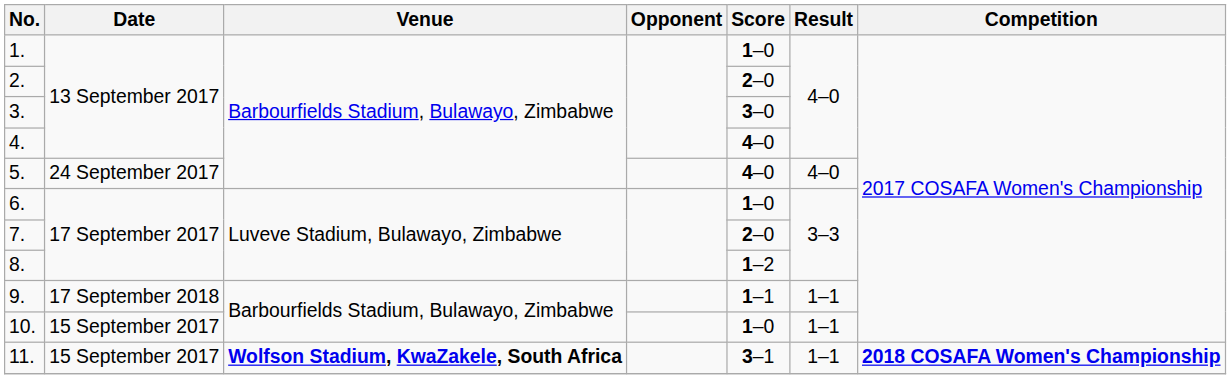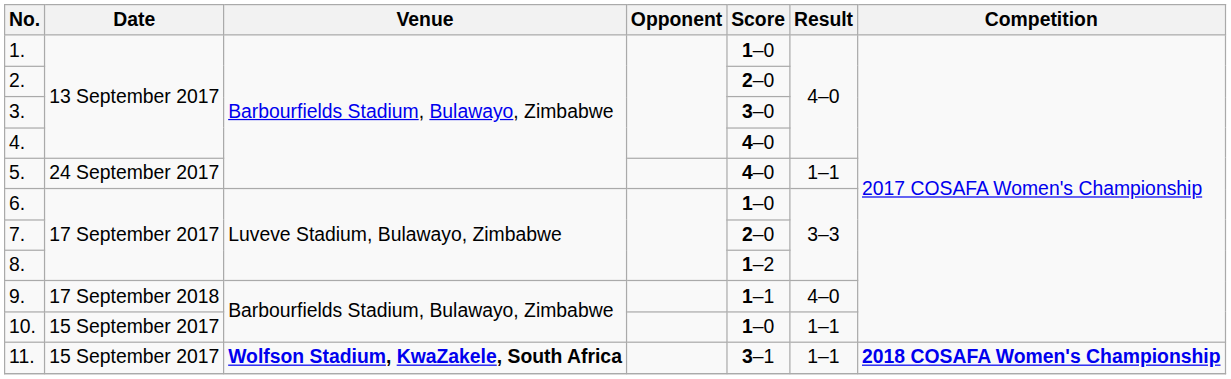 <table class="wikitable">
 <tr>
 <th>No.</th>
 <th>Date</th>
 <th>Venue</th>
 <th>Opponent</th>
 <th>Score</th>
 <th>Result</th>
 <th>Competition</th>
 </tr>
 <tr>
 <td>1.</td>
 <td rowspan=4>13 September 2017</td>
 <td rowspan=5><a href='#'>Barbourfields Stadium</a>, <a href='#'>Bulawayo</a>, Zimbabwe</td>
 <td rowspan=4></td>
 <td align=center><strong>1</strong>–0</td>
 <td rowspan=4 align=center>4–0</td>
 <td rowspan=10><a href='#'>2017 COSAFA Women's Championship</a></td>
 </tr>
 <tr>
 <td>2.</td>
 <td align=center><strong>2</strong>–0</td>
 </tr>
 <tr>
 <td>3.</td>
 <td align=center><strong>3</strong>–0</td>
 </tr>
 <tr>
 <td>4.</td>
 <td align=center><strong>4</strong>–0</td>
 </tr>
 <tr>
 <td>5.</td>
 <td>24 September 2017</td>
 <td></td>
 <td align=center><strong>4</strong>–0</td>
-<td align=center>4–0</td>
+<td align=center>1–1</td>
 </tr>
 <tr>
 <td>6.</td>
 <td rowspan=3>17 September 2017</td>
 <td rowspan=3>Luveve Stadium, Bulawayo, Zimbabwe</td>
 <td rowspan=3></td>
 <td align=center><strong>1</strong>–0</td>
 <td rowspan=3 align=center>3–3</td>
 </tr>
 <tr>
 <td>7.</td>
 <td align=center><strong>2</strong>–0</td>
 </tr>
 <tr>
 <td>8.</td>
 <td align=center><strong>1</strong>–2</td>
 </tr>
 <tr>
 <td>9.</td>
 <td>17 September 2018</td>
 <td rowspan=2>Barbourfields Stadium, Bulawayo, Zimbabwe</td>
 <td></td>
 <td align=center><strong>1</strong>–1</td>
-<td align=center>1–1</td>
+<td align=center>4–0</td>
 </tr>
 <tr>
 <td>10.</td>
 <td>15 September 2017</td>
 <td></td>
 <td align=center><strong>1</strong>–0</td>
 <td align=center>1–1</td>
 </tr>
 <tr>
 <td>11.</td>
 <td>15 September 2017</td>
 <td><strong><a href='#'>Wolfson Stadium</a>, <a href='#'>KwaZakele</a>, South Africa</strong></td>
 <td></td>
 <td align=center><strong>3</strong>–1</td>
 <td align=center>1–1</td>
 <td><strong><a href='#'>2018 COSAFA Women's Championship</a></strong></td>
 </tr>
 <tr>
 </tr>
 </table>
